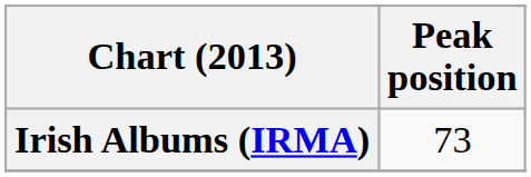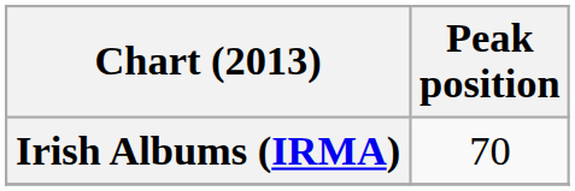 <table class="wikitable sortable plainrowheaders" style="text-align:center">
 <tr>
 <th scope="col">Chart (2013)</th>
 <th scope="col">Peak<br>position</th>
 </tr>
 <tr>
 <th scope="row">Irish Albums (<a href='#'>IRMA</a>)</th>
-<td style="text-align:center">73</td>
+<td style="text-align:center">70</td>
 </tr>
 <tr>
 </tr>
 <tr>
 </tr>
 </table>
